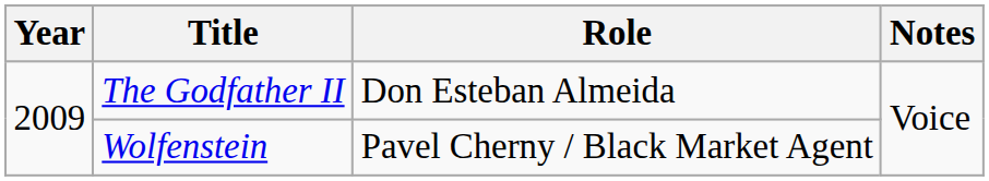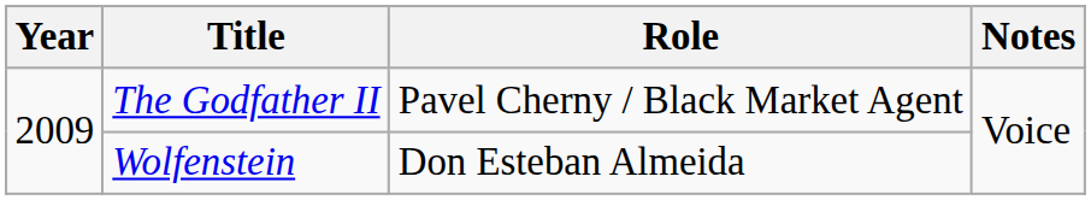 <table class="wikitable sortable">
 <tr>
 <th>Year</th>
 <th>Title</th>
 <th>Role</th>
 <th class="unsortable">Notes</th>
 </tr>
 <tr>
 <td rowspan=2>2009</td>
 <td data-sort-value="Godfather II, The"><em><a href='#'>The Godfather II</a></em></td>
-<td>Don Esteban Almeida</td>
+<td>Pavel Cherny / Black Market Agent</td>
 <td rowspan=2>Voice</td>
 </tr>
 <tr>
 <td><em><a href='#'>Wolfenstein</a></em></td>
-<td>Pavel Cherny / Black Market Agent</td>
+<td>Don Esteban Almeida</td>
 </tr>
 </table>
